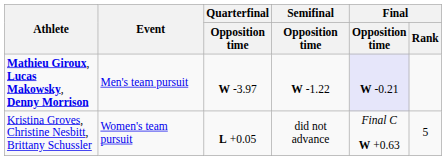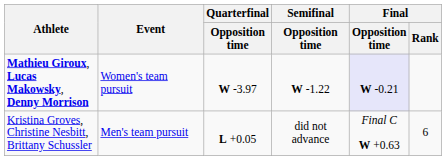 <table class="wikitable">
 <tr>
 <th rowspan="2">Athlete</th>
 <th rowspan="2">Event</th>
 <th>Quarterfinal</th>
 <th>Semifinal</th>
 <th colspan="2">Final</th>
 </tr>
 <tr>
 <th>Opposition <br> time</th>
 <th>Opposition <br> time</th>
 <th>Opposition <br> time</th>
 <th>Rank</th>
 </tr>
 <tr>
 <td><strong><a href='#'>Mathieu Giroux</a></strong>, <br><strong><a href='#'>Lucas Makowsky</a></strong>, <br><strong><a href='#'>Denny Morrison</a></strong></td>
-<td><a href='#'>Men's team pursuit</a></td>
+<td><a href='#'>Women's team pursuit</a></td>
 <td align="center"> <br><strong>W</strong> -3.97</td>
 <td align="center"> <br><strong>W</strong> -1.22</td>
 <td align="center" style="background: lavender;"> <br><strong>W</strong> -0.21</td>
 <td align="center"></td>
 </tr>
 <tr>
 <td><a href='#'>Kristina Groves</a>, <br><a href='#'>Christine Nesbitt</a>, <br><a href='#'>Brittany Schussler</a></td>
-<td><a href='#'>Women's team pursuit</a></td>
+<td><a href='#'>Men's team pursuit</a></td>
 <td align="center"> <br><strong>L</strong> +0.05</td>
 <td align="center">did not advance</td>
 <td align="center"><em>Final C</em> <br> <br><strong>W</strong> +0.63</td>
-<td align="center">5</td>
+<td align="center">6</td>
 </tr>
 </table>
